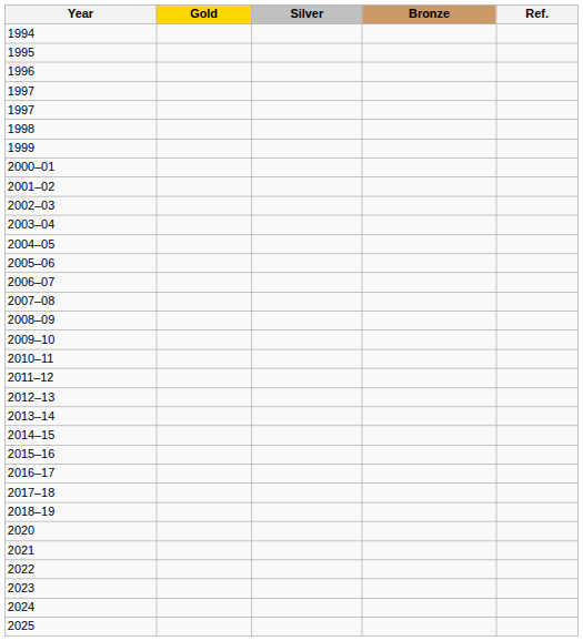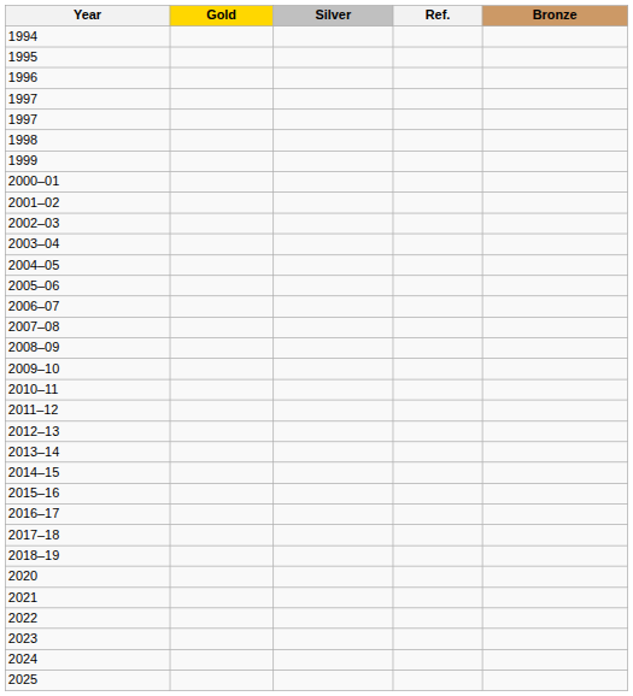 <table class="wikitable sortable" style="width: 760px;">
 <tr>
 <th scope=col>Year</th>
 <th scope=col style="background-color:Gold">Gold</th>
 <th scope=col style="background-color:Silver">Silver</th>
+<th class=unsortable>Ref.</th>
 <th scope=col style="background-color:#cc9966">Bronze</th>
-<th class=unsortable>Ref.</th>
 </tr>
 <tr>
 <td>1994</td>
 <td></td>
 <td></td>
 <td></td>
 <td></td>
 </tr>
 <tr>
 <td>1995</td>
 <td></td>
 <td></td>
 <td></td>
 <td></td>
 </tr>
 <tr>
 <td>1996</td>
 <td></td>
 <td></td>
 <td></td>
 <td></td>
 </tr>
 <tr>
 <td>1997</td>
 <td></td>
 <td></td>
 <td></td>
 <td></td>
 </tr>
 <tr>
 <td>1997</td>
 <td></td>
 <td></td>
 <td></td>
 <td></td>
 </tr>
 <tr>
 <td>1998</td>
 <td></td>
 <td></td>
 <td></td>
 <td></td>
 </tr>
 <tr>
 <td>1999</td>
 <td></td>
 <td></td>
 <td></td>
 <td></td>
 </tr>
 <tr>
 <td>2000–01 </td>
 <td></td>
 <td></td>
 <td></td>
 <td></td>
 </tr>
 <tr>
 <td>2001–02 </td>
 <td></td>
 <td></td>
 <td></td>
 <td></td>
 </tr>
 <tr>
 <td>2002–03</td>
 <td></td>
 <td></td>
 <td></td>
 <td></td>
 </tr>
 <tr>
 <td>2003–04 </td>
 <td></td>
 <td></td>
 <td></td>
 <td></td>
 </tr>
 <tr>
 <td>2004–05</td>
 <td></td>
 <td></td>
 <td></td>
 <td></td>
 </tr>
 <tr>
 <td>2005–06</td>
 <td></td>
 <td></td>
 <td></td>
 <td></td>
 </tr>
 <tr>
 <td>2006–07</td>
 <td></td>
 <td></td>
 <td></td>
 <td></td>
 </tr>
 <tr>
 <td>2007–08</td>
 <td></td>
 <td></td>
 <td></td>
 <td></td>
 </tr>
 <tr>
 <td>2008–09</td>
 <td></td>
 <td></td>
 <td></td>
 <td></td>
 </tr>
 <tr>
 <td>2009–10</td>
 <td></td>
 <td></td>
 <td></td>
 <td></td>
 </tr>
 <tr>
 <td>2010–11</td>
 <td></td>
 <td></td>
 <td></td>
 <td></td>
 </tr>
 <tr>
 <td>2011–12</td>
 <td></td>
 <td></td>
 <td></td>
 <td></td>
 </tr>
 <tr>
 <td>2012–13</td>
 <td></td>
 <td></td>
 <td></td>
 <td></td>
 </tr>
 <tr>
 <td>2013–14</td>
 <td></td>
 <td></td>
 <td></td>
 <td></td>
 </tr>
 <tr>
 <td>2014–15</td>
 <td></td>
 <td></td>
 <td></td>
 <td></td>
 </tr>
 <tr>
 <td>2015–16</td>
 <td></td>
 <td></td>
 <td></td>
 <td></td>
 </tr>
 <tr>
 <td>2016–17</td>
 <td></td>
 <td></td>
 <td></td>
 <td></td>
 </tr>
 <tr>
 <td>2017–18</td>
 <td></td>
 <td></td>
 <td></td>
 <td></td>
 </tr>
 <tr>
 <td>2018–19</td>
 <td></td>
 <td></td>
 <td></td>
 <td></td>
 </tr>
 <tr>
 <td>2020</td>
 <td></td>
 <td></td>
 <td></td>
 <td></td>
 </tr>
 <tr>
 <td>2021</td>
 <td></td>
 <td></td>
 <td></td>
 <td></td>
 </tr>
 <tr>
 <td>2022</td>
 <td></td>
 <td></td>
 <td></td>
 <td></td>
 </tr>
 <tr>
 <td>2023</td>
 <td></td>
 <td></td>
 <td></td>
 <td></td>
 </tr>
 <tr>
 <td>2024</td>
 <td></td>
 <td></td>
 <td></td>
 <td></td>
 </tr>
 <tr>
 <td>2025</td>
 <td></td>
 <td></td>
 <td></td>
 <td></td>
 </tr>
 </table>
